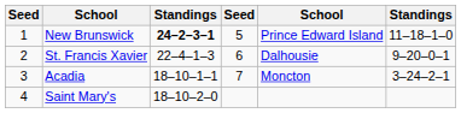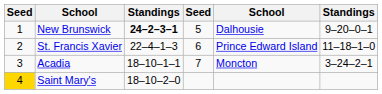 <table class="wikitable">
 <tr>
 <th>Seed</th>
 <th>School</th>
 <th>Standings</th>
 <th>Seed</th>
 <th>School</th>
 <th>Standings</th>
 </tr>
 <tr>
 <td align=center>1</td>
 <td><a href='#'>New Brunswick</a></td>
 <td align=center><strong>24–2–3–1</strong></td>
 <td align=center>5</td>
-<td><a href='#'>Prince Edward Island</a></td>
-<td align=center>11–18–1–0</td>
+<td><a href='#'>Dalhousie</a></td>
+<td align=center>9–20–0–1</td>
 </tr>
 <tr>
 <td align=center>2</td>
 <td><a href='#'>St. Francis Xavier</a></td>
 <td align=center>22–4–1–3</td>
 <td align=center>6</td>
-<td><a href='#'>Dalhousie</a></td>
-<td align=center>9–20–0–1</td>
+<td><a href='#'>Prince Edward Island</a></td>
+<td align=center>11–18–1–0</td>
 </tr>
 <tr>
 <td align=center>3</td>
 <td><a href='#'>Acadia</a></td>
 <td align=center>18–10–1–1</td>
 <td align=center>7</td>
 <td><a href='#'>Moncton</a></td>
 <td align=center>3–24–2–1</td>
 </tr>
 <tr>
-<td align=center>4</td>
+<td align=center style="background: gold;">4</td>
 <td><a href='#'>Saint Mary's</a></td>
 <td align=center>18–10–2–0</td>
 <td></td>
 <td></td>
 <td></td>
 </tr>
 </table>
